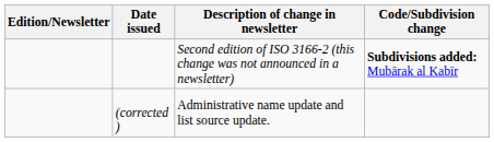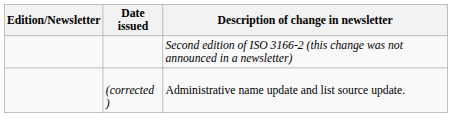 <table class="wikitable">
 <tr>
 <th>Edition/Newsletter</th>
 <th>Date issued</th>
 <th>Description of change in newsletter</th>
-<th>Code/Subdivision change</th>
 </tr>
 <tr>
 <td id="II"></td>
 <td></td>
 <td><em>Second edition of ISO 3166-2 (this change was not announced in a newsletter)</em></td>
-<td style=white-space:nowrap><strong>Subdivisions added:</strong><br>  <a href='#'>Mubārak al Kabīr</a></td>
 </tr>
 <tr>
 <td id="II-3"></td>
 <td><br> <em>(corrected<br> )</em></td>
 <td>Administrative name update and list source update.</td>
-<td></td>
 </tr>
 </table>
